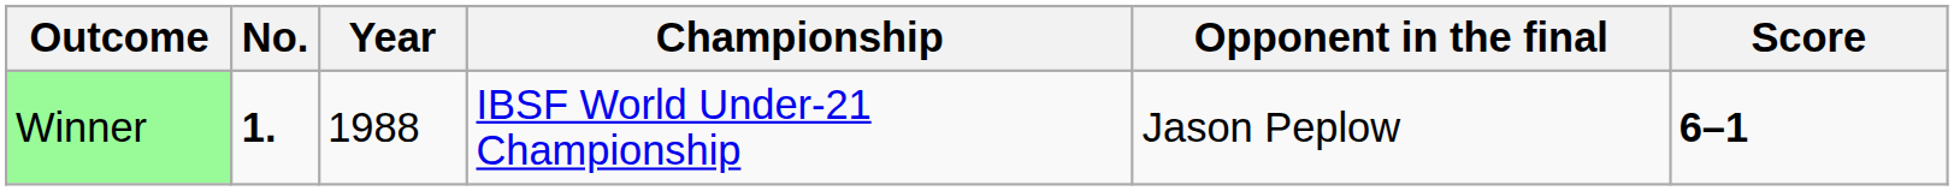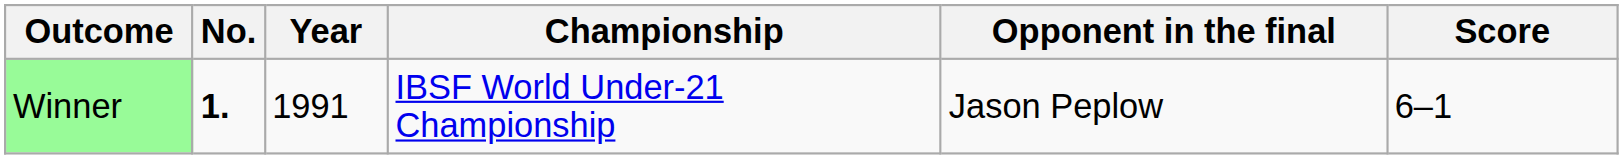 <table class="wikitable">
 <tr>
 <th width="80">Outcome</th>
 <th width="20">No.</th>
 <th width="50">Year</th>
 <th width="250">Championship</th>
 <th width="200">Opponent in the final</th>
 <th width="100">Score</th>
 </tr>
 <tr>
 <td style="background:#98FB98">Winner</td>
 <td><strong>1.</strong></td>
-<td>1988</td>
+<td>1991</td>
 <td><a href='#'>IBSF World Under-21 Championship</a></td>
 <td> Jason Peplow</td>
-<td><strong>6–1</strong></td>
+<td>6–1</td>
 </tr>
 </table>
